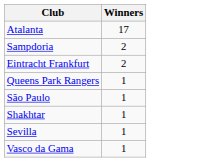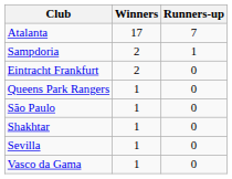 <table class="wikitable plainrowheaders sortable">
 <tr>
 <th scope=col>Club</th>
 <th scope=col>Winners</th>
+<th scope=col>Runners-up</th>
 </tr>
 <tr>
 <td> <a href='#'>Atalanta</a></td>
 <td align=center>17</td>
+<td align=center>7</td>
 </tr>
 <tr>
 <td> <a href='#'>Sampdoria</a></td>
 <td align=center>2</td>
+<td align=center>1</td>
 </tr>
 <tr>
 <td> <a href='#'>Eintracht Frankfurt</a></td>
 <td align=center>2</td>
+<td align=center>0</td>
 </tr>
 <tr>
 <td> <a href='#'>Queens Park Rangers</a></td>
 <td align=center>1</td>
+<td align=center>0</td>
 </tr>
 <tr>
 <td> <a href='#'>São Paulo</a></td>
 <td align=center>1</td>
+<td align=center>0</td>
 </tr>
 <tr>
 <td> <a href='#'>Shakhtar</a></td>
 <td align=center>1</td>
+<td align=center>0</td>
 </tr>
 <tr>
 <td> <a href='#'>Sevilla</a></td>
 <td align=center>1</td>
+<td align=center>0</td>
 </tr>
 <tr>
 <td> <a href='#'>Vasco da Gama</a></td>
 <td align=center>1</td>
+<td align=center>0</td>
 </tr>
 </table>
